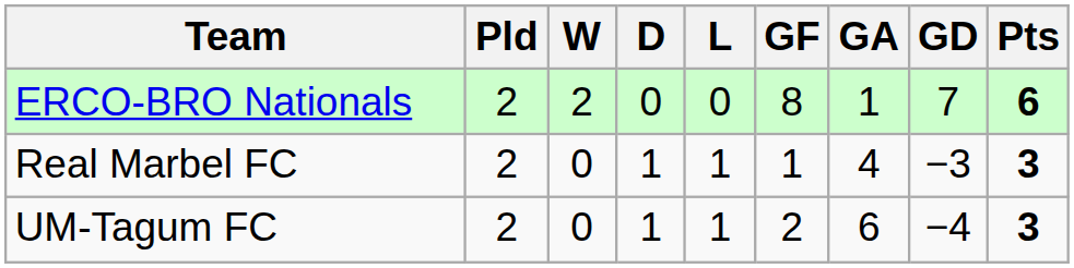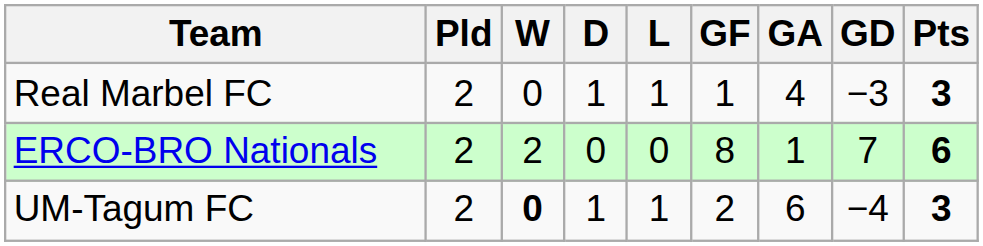 <table class="wikitable" style="text-align: center;">
 <tr>
 <th width="175">Team</th>
 <th width="20">Pld</th>
 <th width="20">W</th>
 <th width="20">D</th>
 <th width="20">L</th>
 <th width="20">GF</th>
 <th width="20">GA</th>
 <th width="20">GD</th>
 <th width="20">Pts</th>
+</tr>
+<tr>
+<td style="text-align:left;">Real Marbel FC</td>
+<td>2</td>
+<td>0</td>
+<td>1</td>
+<td>1</td>
+<td>1</td>
+<td>4</td>
+<td>−3</td>
+<td><strong>3</strong></td>
 </tr>
 <tr bgcolor=#ccffcc>
 <td style="text-align:left;"><a href='#'>ERCO-BRO Nationals</a></td>
 <td>2</td>
 <td>2</td>
 <td>0</td>
 <td>0</td>
 <td>8</td>
 <td>1</td>
 <td>7</td>
 <td><strong>6</strong></td>
 </tr>
 <tr>
-<td style="text-align:left;">Real Marbel FC</td>
-<td>2</td>
-<td>0</td>
-<td>1</td>
-<td>1</td>
-<td>1</td>
-<td>4</td>
-<td>−3</td>
-<td><strong>3</strong></td>
-</tr>
-<tr>
 <td style="text-align:left;">UM-Tagum FC</td>
 <td>2</td>
-<td>0</td>
+<td><strong>0</strong></td>
 <td>1</td>
 <td>1</td>
 <td>2</td>
 <td>6</td>
 <td>−4</td>
 <td><strong>3</strong></td>
 </tr>
 </table>
